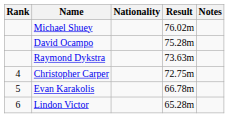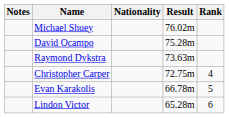 <table class="wikitable sortable" style="text-align:center">
 <tr>
-<th>Rank</th>
+<th>Notes</th>
 <th>Name</th>
 <th>Nationality</th>
 <th>Result</th>
-<th>Notes</th>
+<th>Rank</th>
 </tr>
 <tr>
 <td></td>
 <td align=left><a href='#'>Michael Shuey</a></td>
 <td align=left></td>
 <td>76.02m</td>
 <td></td>
 </tr>
 <tr>
 <td></td>
 <td align=left><a href='#'>David Ocampo</a></td>
 <td align=left></td>
 <td>75.28m</td>
 <td></td>
 </tr>
 <tr>
 <td></td>
 <td align=left><a href='#'>Raymond Dykstra</a></td>
 <td align=left></td>
 <td>73.63m</td>
 <td></td>
 </tr>
 <tr>
-<td>4</td>
+<td></td>
 <td align=left><a href='#'>Christopher Carper</a></td>
 <td align=left></td>
 <td>72.75m</td>
-<td></td>
+<td>4</td>
 </tr>
 <tr>
-<td>5</td>
+<td></td>
 <td align=left><a href='#'>Evan Karakolis</a></td>
 <td align=left></td>
 <td>66.78m</td>
-<td></td>
+<td>5</td>
 </tr>
 <tr>
-<td>6</td>
+<td></td>
 <td align=left><a href='#'>Lindon Victor</a></td>
 <td align=left></td>
 <td>65.28m</td>
-<td></td>
+<td>6</td>
 </tr>
 </table>
